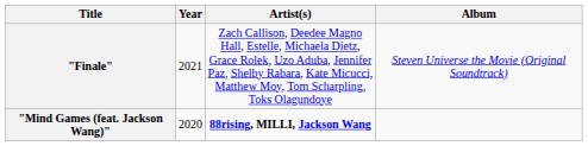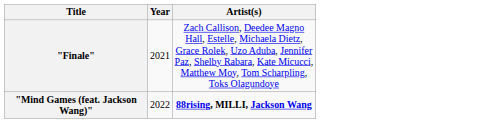 <table class="wikitable plainrowheaders" style="text-align:center;">
 <tr>
 <th scope="col" style="width:14em;">Title</th>
 <th scope="col" style="width:1em;">Year</th>
 <th scope="col" style="width:14em;">Artist(s)</th>
-<th scope="col" style="width:17em;">Album</th>
 </tr>
 <tr>
 <th scope="row">"Finale"</th>
 <td>2021</td>
 <td><a href='#'>Zach Callison</a>, <a href='#'>Deedee Magno Hall</a>, <a href='#'>Estelle</a>, <a href='#'>Michaela Dietz</a>, <a href='#'>Grace Rolek</a>, <a href='#'>Uzo Aduba</a>, <a href='#'>Jennifer Paz</a>, <a href='#'>Shelby Rabara</a>, <a href='#'>Kate Micucci</a>, <a href='#'>Matthew Moy</a>, <a href='#'>Tom Scharpling</a>, <a href='#'>Toks Olagundoye</a></td>
-<td><em><a href='#'>Steven Universe the Movie (Original Soundtrack)</a></em></td>
 </tr>
 <tr>
 <th scope="row">"Mind Games (feat. Jackson Wang)"</th>
-<td>2020</td>
+<td>2022</td>
 <td><strong><a href='#'>88rising</a>, MILLI, <a href='#'>Jackson Wang</a></strong></td>
-<td></td>
 </tr>
 </table>
